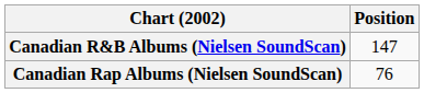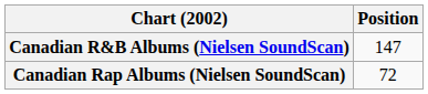 <table class="wikitable plainrowheaders">
 <tr>
 <th scope="col">Chart (2002)</th>
 <th scope="col">Position</th>
 </tr>
 <tr>
 <th scope="row">Canadian R&B Albums (<a href='#'>Nielsen SoundScan</a>)</th>
 <td style="text-align:center;">147</td>
 </tr>
 <tr>
 <th scope="row">Canadian Rap Albums (Nielsen SoundScan)</th>
-<td style="text-align:center;">76</td>
+<td style="text-align:center;">72</td>
 </tr>
 </table>
